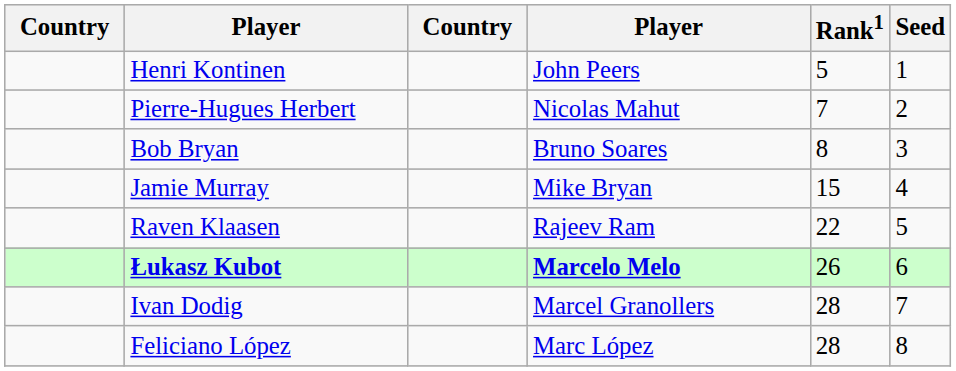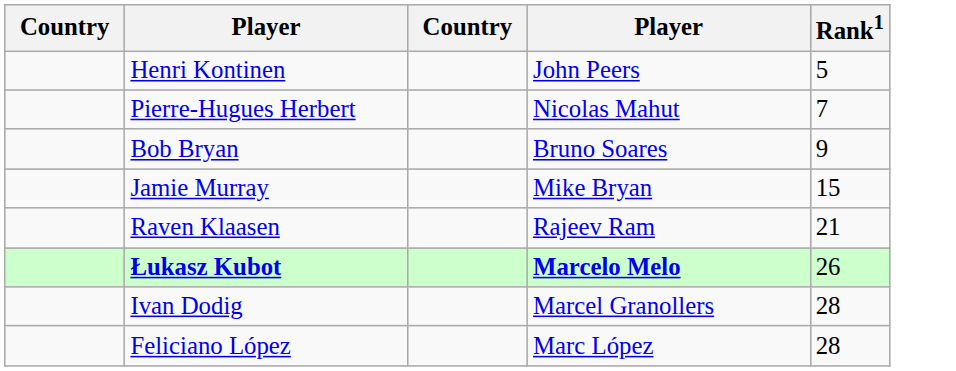 <table class="sortable wikitable">
 <tr>
 <th width="70">Country</th>
 <th width="175">Player</th>
 <th width="70">Country</th>
 <th width="175">Player</th>
 <th>Rank<sup>1</sup></th>
-<th>Seed</th>
 </tr>
 <tr>
 <td></td>
 <td><a href='#'>Henri Kontinen</a></td>
 <td></td>
 <td><a href='#'>John Peers</a></td>
 <td>5</td>
-<td>1</td>
 </tr>
 <tr>
 <td></td>
 <td><a href='#'>Pierre-Hugues Herbert</a></td>
 <td></td>
 <td><a href='#'>Nicolas Mahut</a></td>
 <td>7</td>
-<td>2</td>
 </tr>
 <tr>
 <td></td>
 <td><a href='#'>Bob Bryan</a></td>
 <td></td>
 <td><a href='#'>Bruno Soares</a></td>
-<td>8</td>
-<td>3</td>
+<td>9</td>
 </tr>
 <tr>
 <td></td>
 <td><a href='#'>Jamie Murray</a></td>
 <td></td>
 <td><a href='#'>Mike Bryan</a></td>
 <td>15</td>
-<td>4</td>
 </tr>
 <tr>
 <td></td>
 <td><a href='#'>Raven Klaasen</a></td>
 <td></td>
 <td><a href='#'>Rajeev Ram</a></td>
-<td>22</td>
-<td>5</td>
+<td>21</td>
 </tr>
 <tr style="background:#cfc;">
 <td></td>
 <td><strong><a href='#'>Łukasz Kubot</a></strong></td>
 <td></td>
 <td><strong><a href='#'>Marcelo Melo</a></strong></td>
 <td>26</td>
-<td>6</td>
 </tr>
 <tr>
 <td></td>
 <td><a href='#'>Ivan Dodig</a></td>
 <td></td>
 <td><a href='#'>Marcel Granollers</a></td>
 <td>28</td>
-<td>7</td>
 </tr>
 <tr>
 <td></td>
 <td><a href='#'>Feliciano López</a></td>
 <td></td>
 <td><a href='#'>Marc López</a></td>
 <td>28</td>
-<td>8</td>
 </tr>
 </table>
